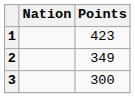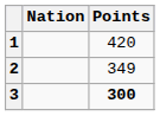 <table class=wikitable style="font-size:95%;">
 <tr style="background:#ccccff;">
 <th></th>
 <th>Nation</th>
 <th>Points</th>
 </tr>
 <tr>
 <th>1</th>
 <td></td>
-<td align="center">423</td>
+<td align="center">420</td>
 </tr>
 <tr>
 <th>2</th>
 <td></td>
 <td align="center">349</td>
 </tr>
 <tr>
 <th>3</th>
 <td></td>
-<td align="center">300</td>
+<td align="center"><strong>300</strong></td>
 </tr>
 <tr>
 </tr>
 </table>
